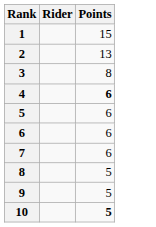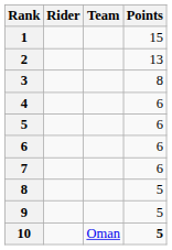 <table class="wikitable" margin-bottom:0;">
 <tr>
 <th scope="col">Rank</th>
 <th scope="col">Rider</th>
+<th scope="col">Team</th>
 <th scope="col">Points</th>
 </tr>
 <tr>
 <th scope="row">1</th>
 <td> </td>
+<td></td>
 <td align="right">15</td>
 </tr>
 <tr>
 <th scope="row">2</th>
+<td></td>
 <td></td>
 <td align="right">13</td>
 </tr>
 <tr>
 <th scope="row">3</th>
 <td></td>
+<td></td>
 <td align="right">8</td>
 </tr>
 <tr>
 <th scope="row">4</th>
 <td></td>
-<td align="right"><strong>6</strong></td>
+<td></td>
+<td align="right">6</td>
 </tr>
 <tr>
 <th scope="row">5</th>
+<td></td>
 <td></td>
 <td align="right">6</td>
 </tr>
 <tr>
 <th scope="row">6</th>
 <td></td>
+<td></td>
 <td align="right">6</td>
 </tr>
 <tr>
 <th scope="row">7</th>
+<td></td>
 <td></td>
 <td align="right">6</td>
 </tr>
 <tr>
 <th scope="row">8</th>
 <td></td>
+<td></td>
 <td align="right">5</td>
 </tr>
 <tr>
 <th scope="row">9</th>
+<td></td>
 <td></td>
 <td align="right">5</td>
 </tr>
 <tr>
 <th scope="row">10</th>
 <td></td>
+<td><a href='#'>Oman</a></td>
 <td align="right"><strong>5</strong></td>
 </tr>
 </table>
